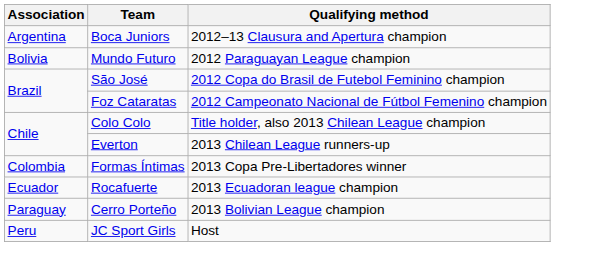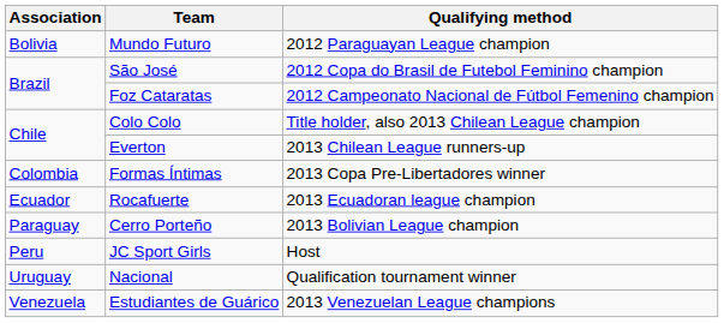 <table class="wikitable">
 <tr>
 <th>Association</th>
 <th>Team</th>
 <th>Qualifying method</th>
-</tr>
-<tr>
-<td> <a href='#'>Argentina</a></td>
-<td><a href='#'>Boca Juniors</a></td>
-<td>2012–13 <a href='#'>Clausura and Apertura</a> champion</td>
 </tr>
 <tr>
 <td> <a href='#'>Bolivia</a></td>
 <td><a href='#'>Mundo Futuro</a></td>
 <td>2012 <a href='#'>Paraguayan League</a> champion</td>
 </tr>
 <tr>
 <td rowspan=2> <a href='#'>Brazil</a></td>
 <td><a href='#'>São José</a></td>
 <td><a href='#'>2012 Copa do Brasil de Futebol Feminino</a> champion</td>
 </tr>
 <tr>
 <td><a href='#'>Foz Cataratas</a></td>
 <td><a href='#'>2012 Campeonato Nacional de Fútbol Femenino</a> champion</td>
 </tr>
 <tr>
 <td rowspan=2> <a href='#'>Chile</a></td>
 <td><a href='#'>Colo Colo</a></td>
 <td><a href='#'>Title holder</a>, also 2013 <a href='#'>Chilean League</a> champion</td>
 </tr>
 <tr>
 <td><a href='#'>Everton</a></td>
 <td>2013 <a href='#'>Chilean League</a> runners-up</td>
 </tr>
 <tr>
 <td> <a href='#'>Colombia</a></td>
 <td><a href='#'>Formas Íntimas</a></td>
 <td>2013 Copa Pre-Libertadores winner</td>
 </tr>
 <tr>
 <td> <a href='#'>Ecuador</a></td>
 <td><a href='#'>Rocafuerte</a></td>
 <td>2013 <a href='#'>Ecuadoran league</a> champion</td>
 </tr>
 <tr>
 <td> <a href='#'>Paraguay</a></td>
 <td><a href='#'>Cerro Porteño</a></td>
 <td>2013 <a href='#'>Bolivian League</a> champion</td>
 </tr>
 <tr>
 <td> <a href='#'>Peru</a></td>
 <td><a href='#'>JC Sport Girls</a></td>
 <td>Host</td>
 </tr>
+<tr>
+<td> <a href='#'>Uruguay</a></td>
+<td><a href='#'>Nacional</a></td>
+<td>Qualification tournament winner</td>
+</tr>
+<tr>
+<td> <a href='#'>Venezuela</a></td>
+<td><a href='#'>Estudiantes de Guárico</a></td>
+<td>2013 <a href='#'>Venezuelan League</a> champions</td>
+</tr>
 </table>
